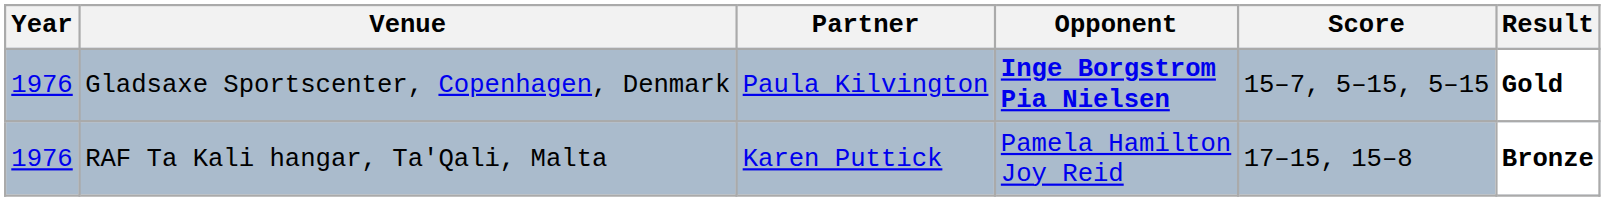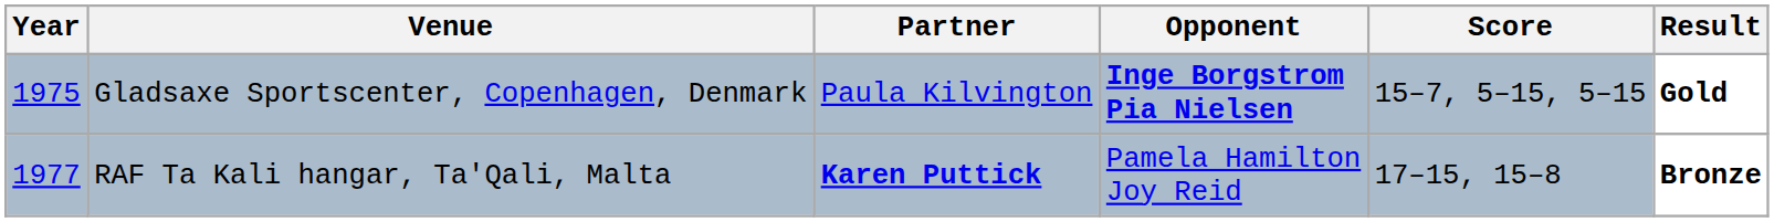 <table class="sortable wikitable" style="font-size: 90%;">
 <tr>
 <th>Year</th>
 <th>Venue</th>
 <th>Partner</th>
 <th>Opponent</th>
 <th>Score</th>
 <th>Result</th>
 </tr>
 <tr style="background:#AABBCC">
-<td align="center"><a href='#'>1976</a></td>
+<td align="center"><a href='#'>1975</a></td>
 <td align="left">Gladsaxe Sportscenter, <a href='#'>Copenhagen</a>, Denmark</td>
 <td align="left"> <a href='#'>Paula Kilvington</a></td>
 <td align="left"><strong> <a href='#'>Inge Borgstrom</a><br> <a href='#'>Pia Nielsen</a></strong></td>
 <td align="left">15–7, 5–15, 5–15</td>
 <td style="text-align:left; background:white"> <strong>Gold</strong></td>
 </tr>
 <tr style="background:#AABBCC">
-<td align="center"><a href='#'>1976</a></td>
+<td align="center"><a href='#'>1977</a></td>
 <td align="left">RAF Ta Kali hangar, Ta'Qali, Malta</td>
-<td align="left"> <a href='#'>Karen Puttick</a></td>
+<td align="left"><strong> <a href='#'>Karen Puttick</a></strong></td>
 <td align="left"> <a href='#'>Pamela Hamilton</a><br> <a href='#'>Joy Reid</a></td>
 <td align="left">17–15, 15–8</td>
 <td style="text-align:left; background:white"> <strong>Bronze</strong></td>
 </tr>
 </table>
